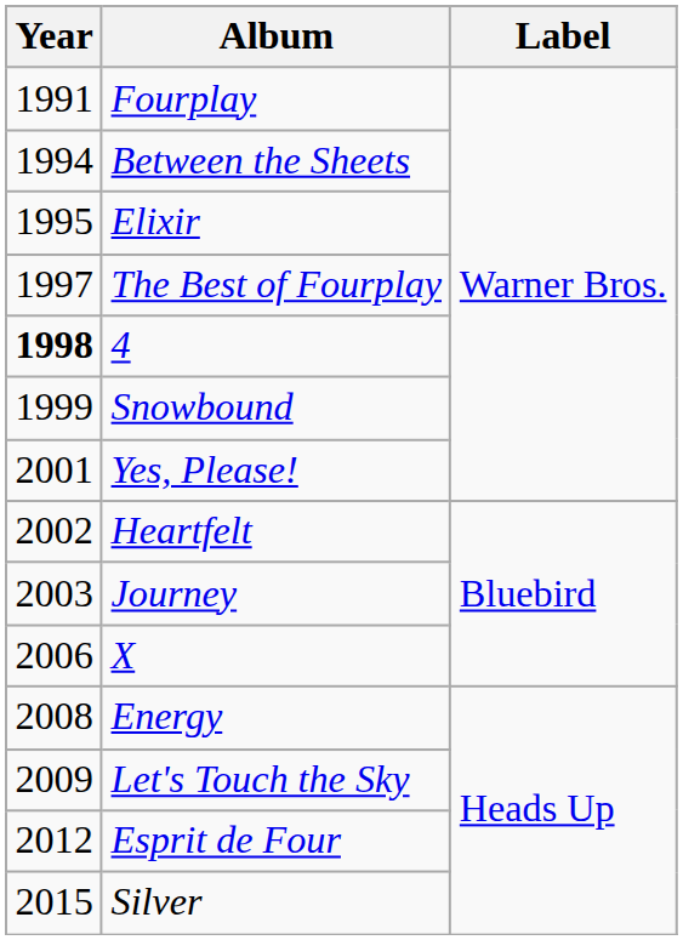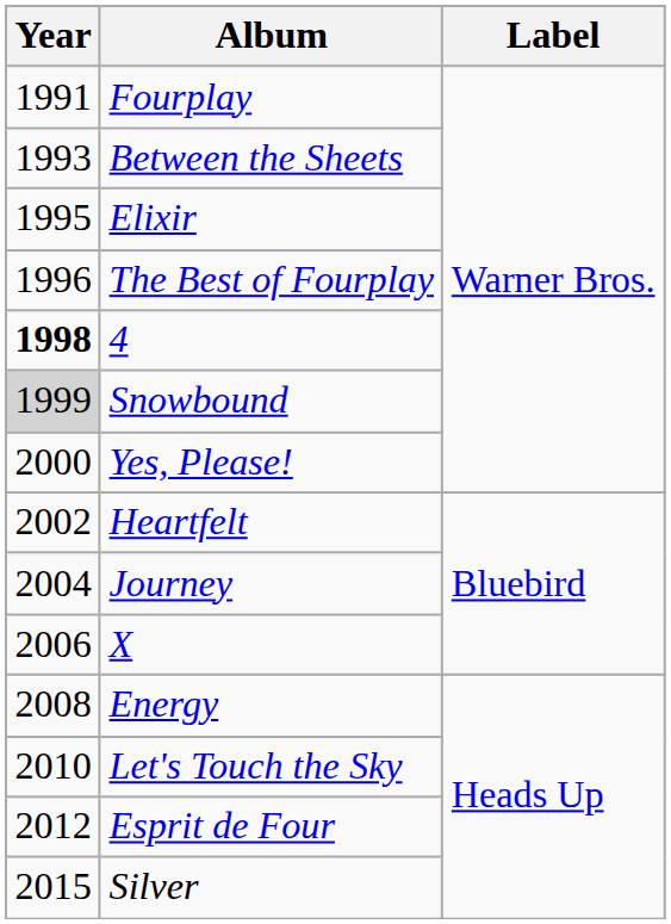 <table class="wikitable">
 <tr>
 <th>Year</th>
 <th>Album</th>
 <th>Label</th>
 </tr>
 <tr>
 <td>1991</td>
 <td><em><a href='#'>Fourplay</a></em></td>
 <td rowspan="7"><a href='#'>Warner Bros.</a></td>
 </tr>
 <tr>
-<td>1994</td>
+<td>1993</td>
 <td><em><a href='#'>Between the Sheets</a></em></td>
 </tr>
 <tr>
 <td>1995</td>
 <td><em><a href='#'>Elixir</a></em></td>
 </tr>
 <tr>
-<td>1997</td>
+<td>1996</td>
 <td><em><a href='#'>The Best of Fourplay</a></em></td>
 </tr>
 <tr>
 <td><strong>1998</strong></td>
 <td><em><a href='#'>4</a></em></td>
 </tr>
 <tr>
-<td>1999</td>
+<td style="background: lightgrey;">1999</td>
 <td><em><a href='#'>Snowbound</a></em></td>
 </tr>
 <tr>
-<td>2001</td>
+<td>2000</td>
 <td><em><a href='#'>Yes, Please!</a></em></td>
 </tr>
 <tr>
 <td>2002</td>
 <td><em><a href='#'>Heartfelt</a></em></td>
 <td rowspan="3"><a href='#'>Bluebird</a></td>
 </tr>
 <tr>
-<td>2003</td>
+<td>2004</td>
 <td><em><a href='#'>Journey</a></em></td>
 </tr>
 <tr>
 <td>2006</td>
 <td><em><a href='#'>X</a></em></td>
 </tr>
 <tr>
 <td>2008</td>
 <td><em><a href='#'>Energy</a></em></td>
 <td rowspan="4"><a href='#'>Heads Up</a></td>
 </tr>
 <tr>
-<td>2009</td>
+<td>2010</td>
 <td><em><a href='#'>Let's Touch the Sky</a></em></td>
 </tr>
 <tr>
 <td>2012</td>
 <td><em><a href='#'>Esprit de Four</a></em></td>
 </tr>
 <tr>
 <td>2015</td>
 <td><em>Silver</em></td>
 </tr>
 <tr>
 </tr>
 </table>
